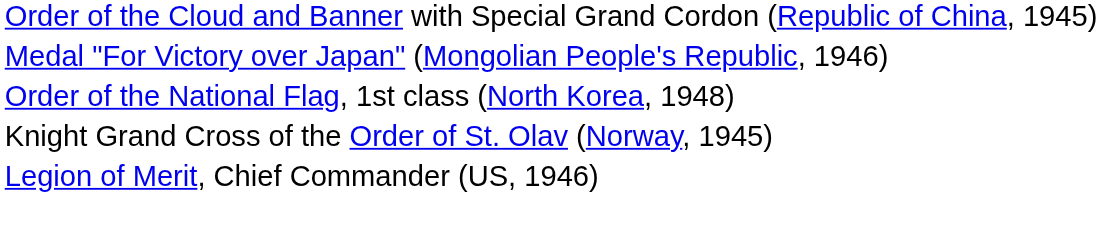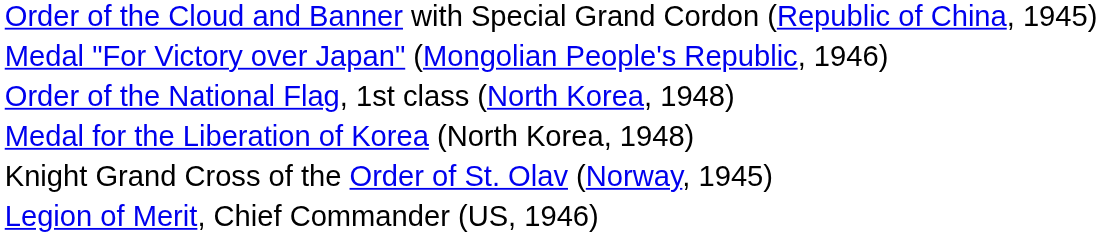 <table>
 <tr>
 <td></td>
 <td><a href='#'>Order of the Cloud and Banner</a> with Special Grand Cordon (<a href='#'>Republic of China</a>, 1945)</td>
 </tr>
 <tr>
 <td></td>
 <td><a href='#'>Medal "For Victory over Japan"</a> (<a href='#'>Mongolian People's Republic</a>, 1946)</td>
 </tr>
 <tr>
 <td></td>
 <td><a href='#'>Order of the National Flag</a>, 1st class (<a href='#'>North Korea</a>, 1948)</td>
 </tr>
 <tr>
 <td></td>
+<td><a href='#'>Medal for the Liberation of Korea</a> (North Korea, 1948)</td>
+</tr>
+<tr>
+<td></td>
 <td>Knight Grand Cross of the <a href='#'>Order of St. Olav</a> (<a href='#'>Norway</a>, 1945)</td>
 </tr>
 <tr>
 <td></td>
 <td><a href='#'>Legion of Merit</a>, Chief Commander (US, 1946)</td>
 </tr>
 <tr>
 </tr>
 </table>
